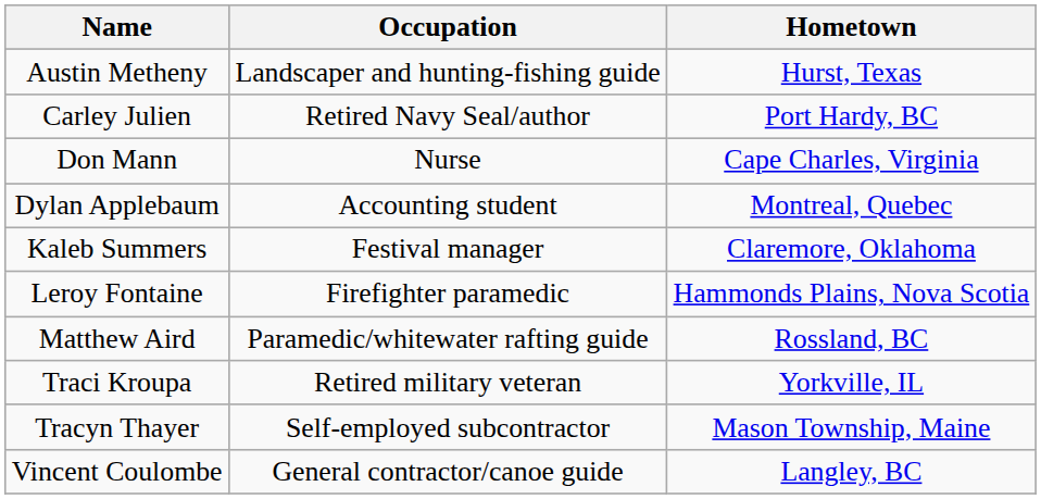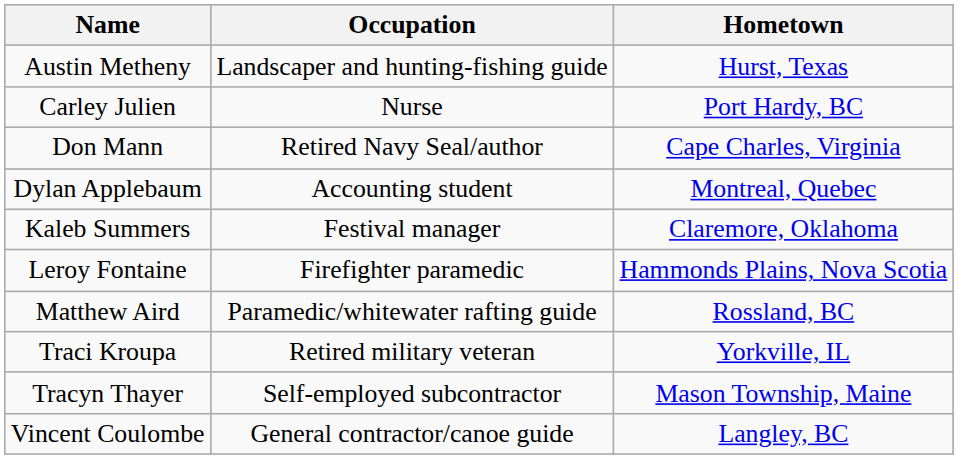 <table class="wikitable sortable" style="text-align:center;">
 <tr>
 <th>Name</th>
 <th>Occupation</th>
 <th>Hometown</th>
 </tr>
 <tr>
 <td>Austin Metheny</td>
 <td>Landscaper and hunting-fishing guide</td>
 <td><a href='#'>Hurst, Texas</a></td>
 </tr>
 <tr>
 <td>Carley Julien</td>
-<td>Retired Navy Seal/author</td>
+<td>Nurse</td>
 <td><a href='#'>Port Hardy, BC</a></td>
 </tr>
 <tr>
 <td>Don Mann</td>
-<td>Nurse</td>
+<td>Retired Navy Seal/author</td>
 <td><a href='#'>Cape Charles, Virginia</a></td>
 </tr>
 <tr>
 <td>Dylan Applebaum</td>
 <td>Accounting student</td>
 <td><a href='#'>Montreal, Quebec</a></td>
 </tr>
 <tr>
 <td>Kaleb Summers</td>
 <td>Festival manager</td>
 <td><a href='#'>Claremore, Oklahoma</a></td>
 </tr>
 <tr>
 <td>Leroy Fontaine</td>
 <td>Firefighter paramedic</td>
 <td><a href='#'>Hammonds Plains, Nova Scotia</a></td>
 </tr>
 <tr>
 <td>Matthew Aird</td>
 <td>Paramedic/whitewater rafting guide</td>
 <td><a href='#'>Rossland, BC</a></td>
 </tr>
 <tr>
 <td>Traci Kroupa</td>
 <td>Retired military veteran</td>
 <td><a href='#'>Yorkville, IL</a></td>
 </tr>
 <tr>
 <td>Tracyn Thayer</td>
 <td>Self-employed subcontractor</td>
 <td><a href='#'>Mason Township, Maine</a></td>
 </tr>
 <tr>
 <td>Vincent Coulombe</td>
 <td>General contractor/canoe guide</td>
 <td><a href='#'>Langley, BC</a></td>
 </tr>
 </table>
